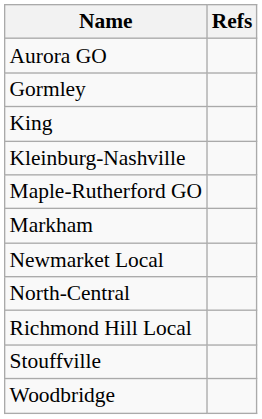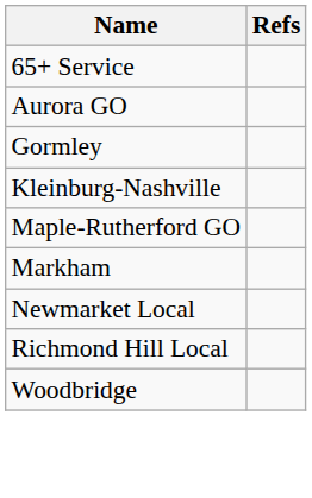 <table class="wikitable">
 <tr>
 <th>Name</th>
 <th>Refs</th>
+</tr>
+<tr>
+<td>65+ Service</td>
+<td></td>
 </tr>
 <tr>
 <td>Aurora GO</td>
 <td></td>
 </tr>
 <tr>
 <td>Gormley</td>
-<td></td>
-</tr>
-<tr>
-<td>King</td>
 <td></td>
 </tr>
 <tr>
 <td>Kleinburg-Nashville</td>
 <td></td>
 </tr>
 <tr>
 <td>Maple-Rutherford GO</td>
 <td></td>
 </tr>
 <tr>
 <td>Markham</td>
 <td></td>
 </tr>
 <tr>
 <td>Newmarket Local</td>
 <td></td>
 </tr>
 <tr>
-<td>North-Central</td>
-<td></td>
-</tr>
-<tr>
 <td>Richmond Hill Local</td>
-<td></td>
-</tr>
-<tr>
-<td>Stouffville</td>
 <td></td>
 </tr>
 <tr>
 <td>Woodbridge</td>
 <td></td>
 </tr>
 </table>
